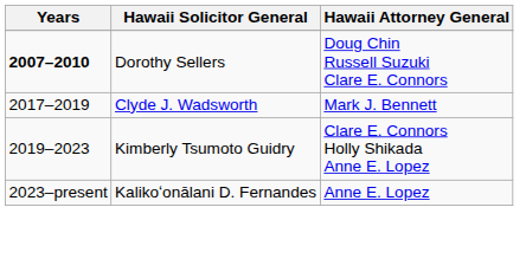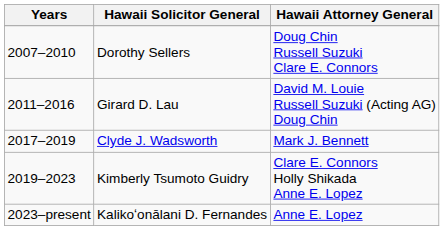 <table class="wikitable">
 <tr>
 <th>Years</th>
 <th>Hawaii Solicitor General</th>
 <th>Hawaii Attorney General</th>
 </tr>
 <tr>
 </tr>
 <tr>
-<td><strong>2007–2010</strong></td>
+<td>2007–2010</td>
 <td>Dorothy Sellers</td>
 <td><a href='#'>Doug Chin</a><br><a href='#'>Russell Suzuki</a><br><a href='#'>Clare E. Connors</a></td>
+</tr>
+<tr>
+<td>2011–2016</td>
+<td>Girard D.  Lau</td>
+<td><a href='#'>David M. Louie</a><br><a href='#'>Russell Suzuki</a> (Acting AG)<br><a href='#'>Doug Chin</a></td>
 </tr>
 <tr>
 <td>2017–2019</td>
 <td><a href='#'>Clyde J. Wadsworth</a></td>
 <td><a href='#'>Mark J. Bennett</a></td>
 </tr>
 <tr>
 <td>2019–2023</td>
 <td>Kimberly Tsumoto Guidry</td>
 <td><a href='#'>Clare E. Connors</a><br>Holly Shikada<br><a href='#'>Anne E. Lopez</a></td>
 </tr>
 <tr>
 <td>2023–present</td>
 <td>Kalikoʻonālani D. Fernandes</td>
 <td><a href='#'>Anne E. Lopez</a></td>
 </tr>
 </table>
